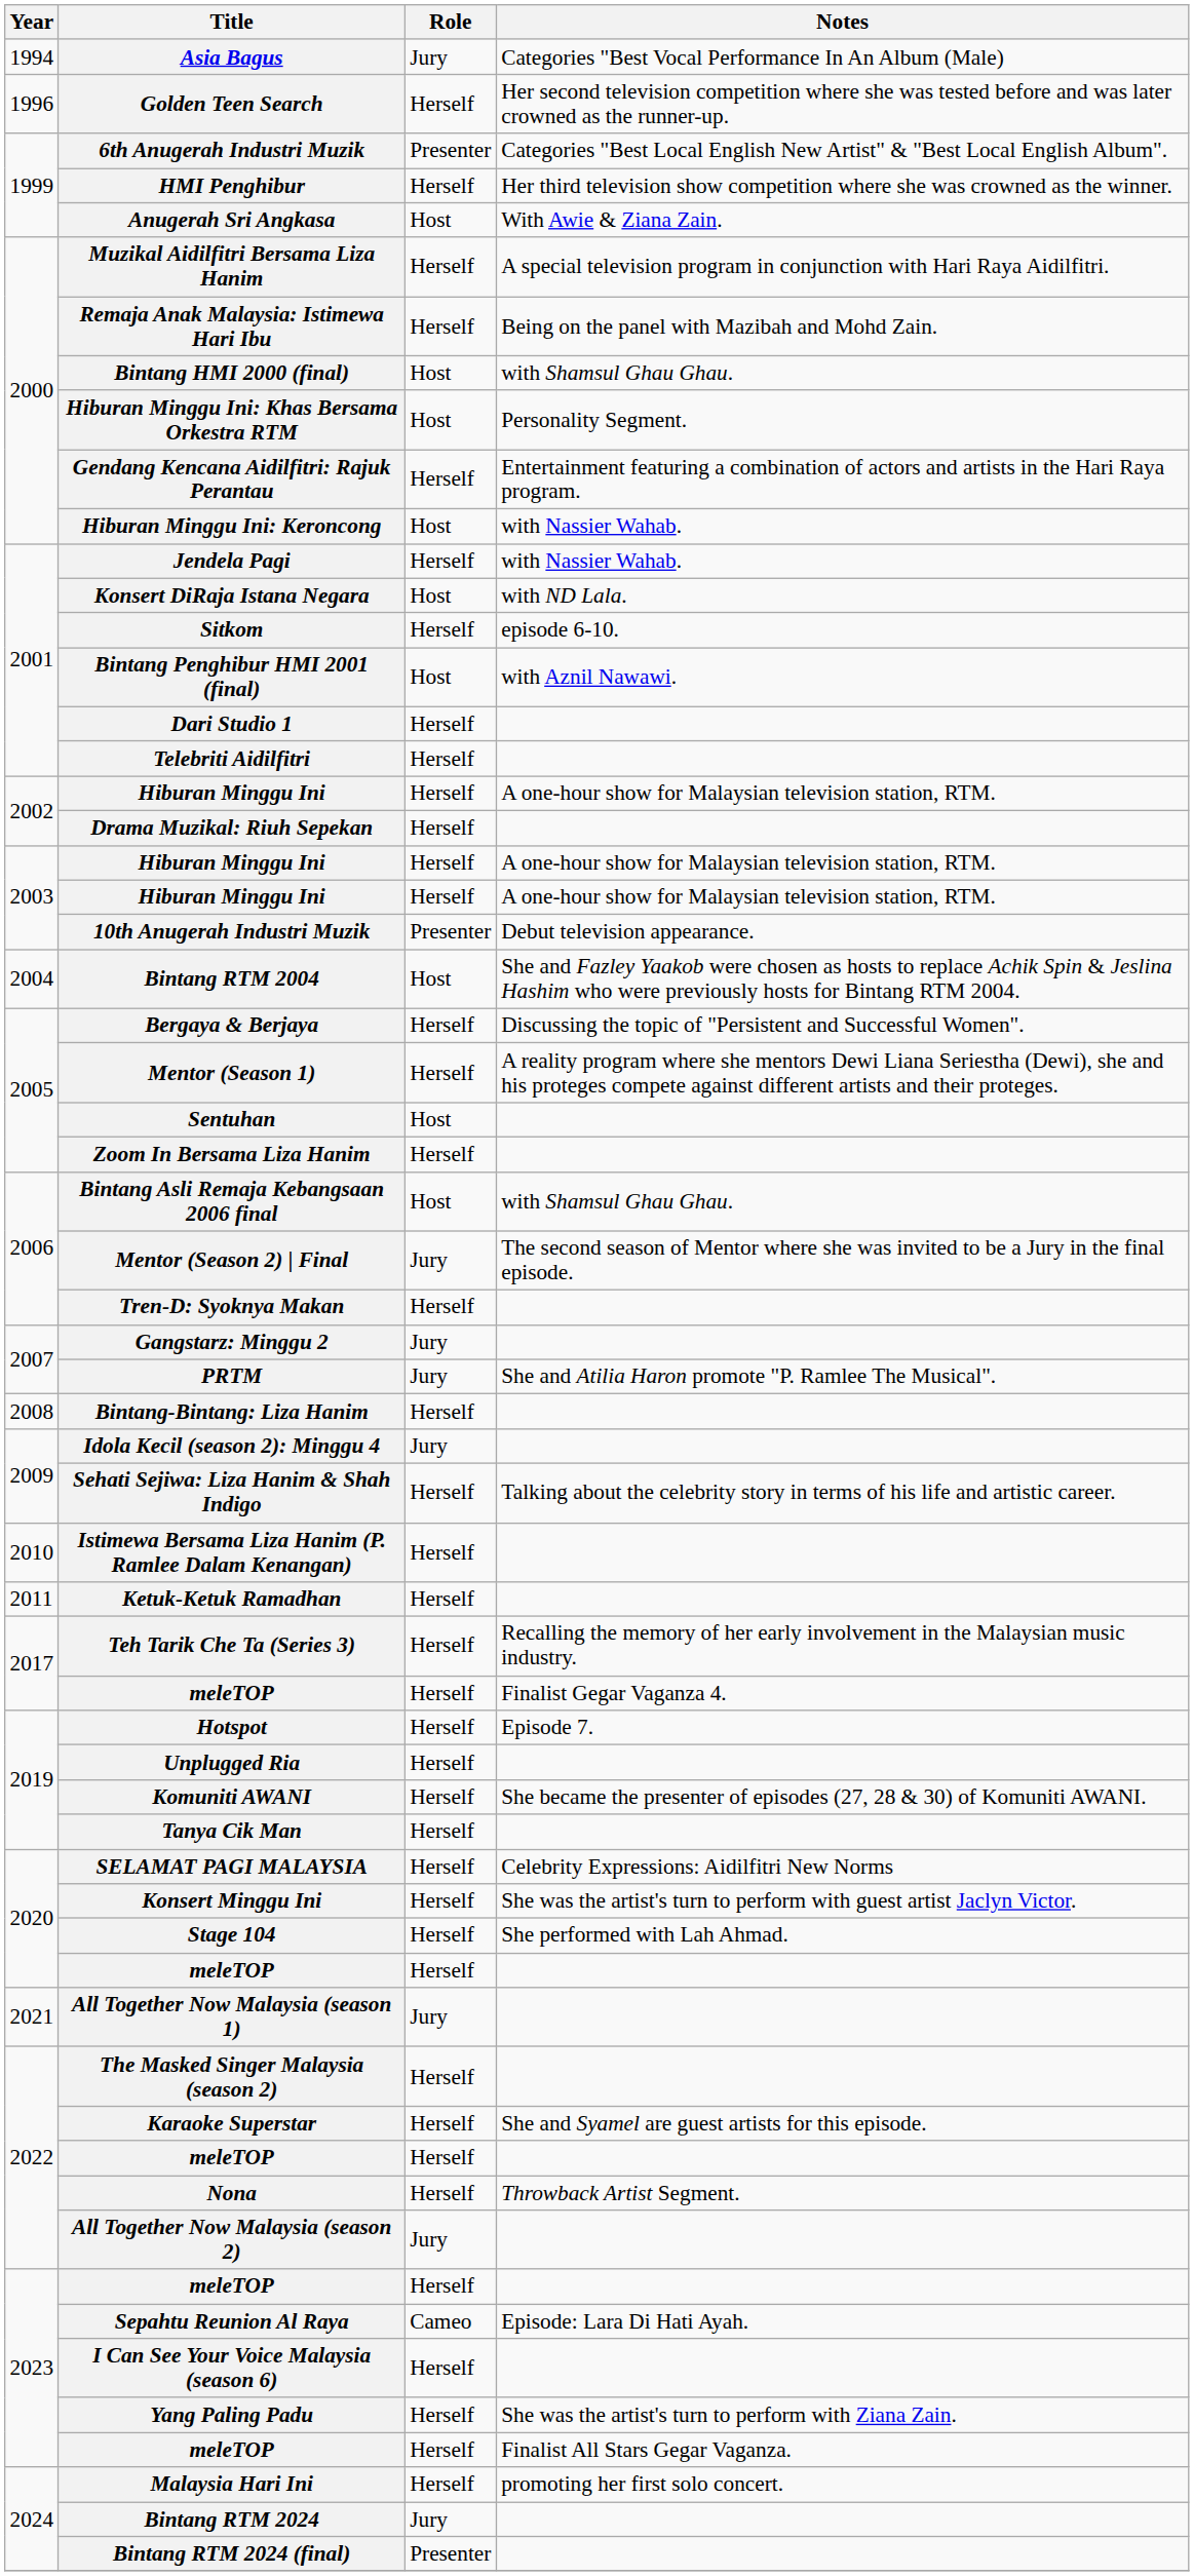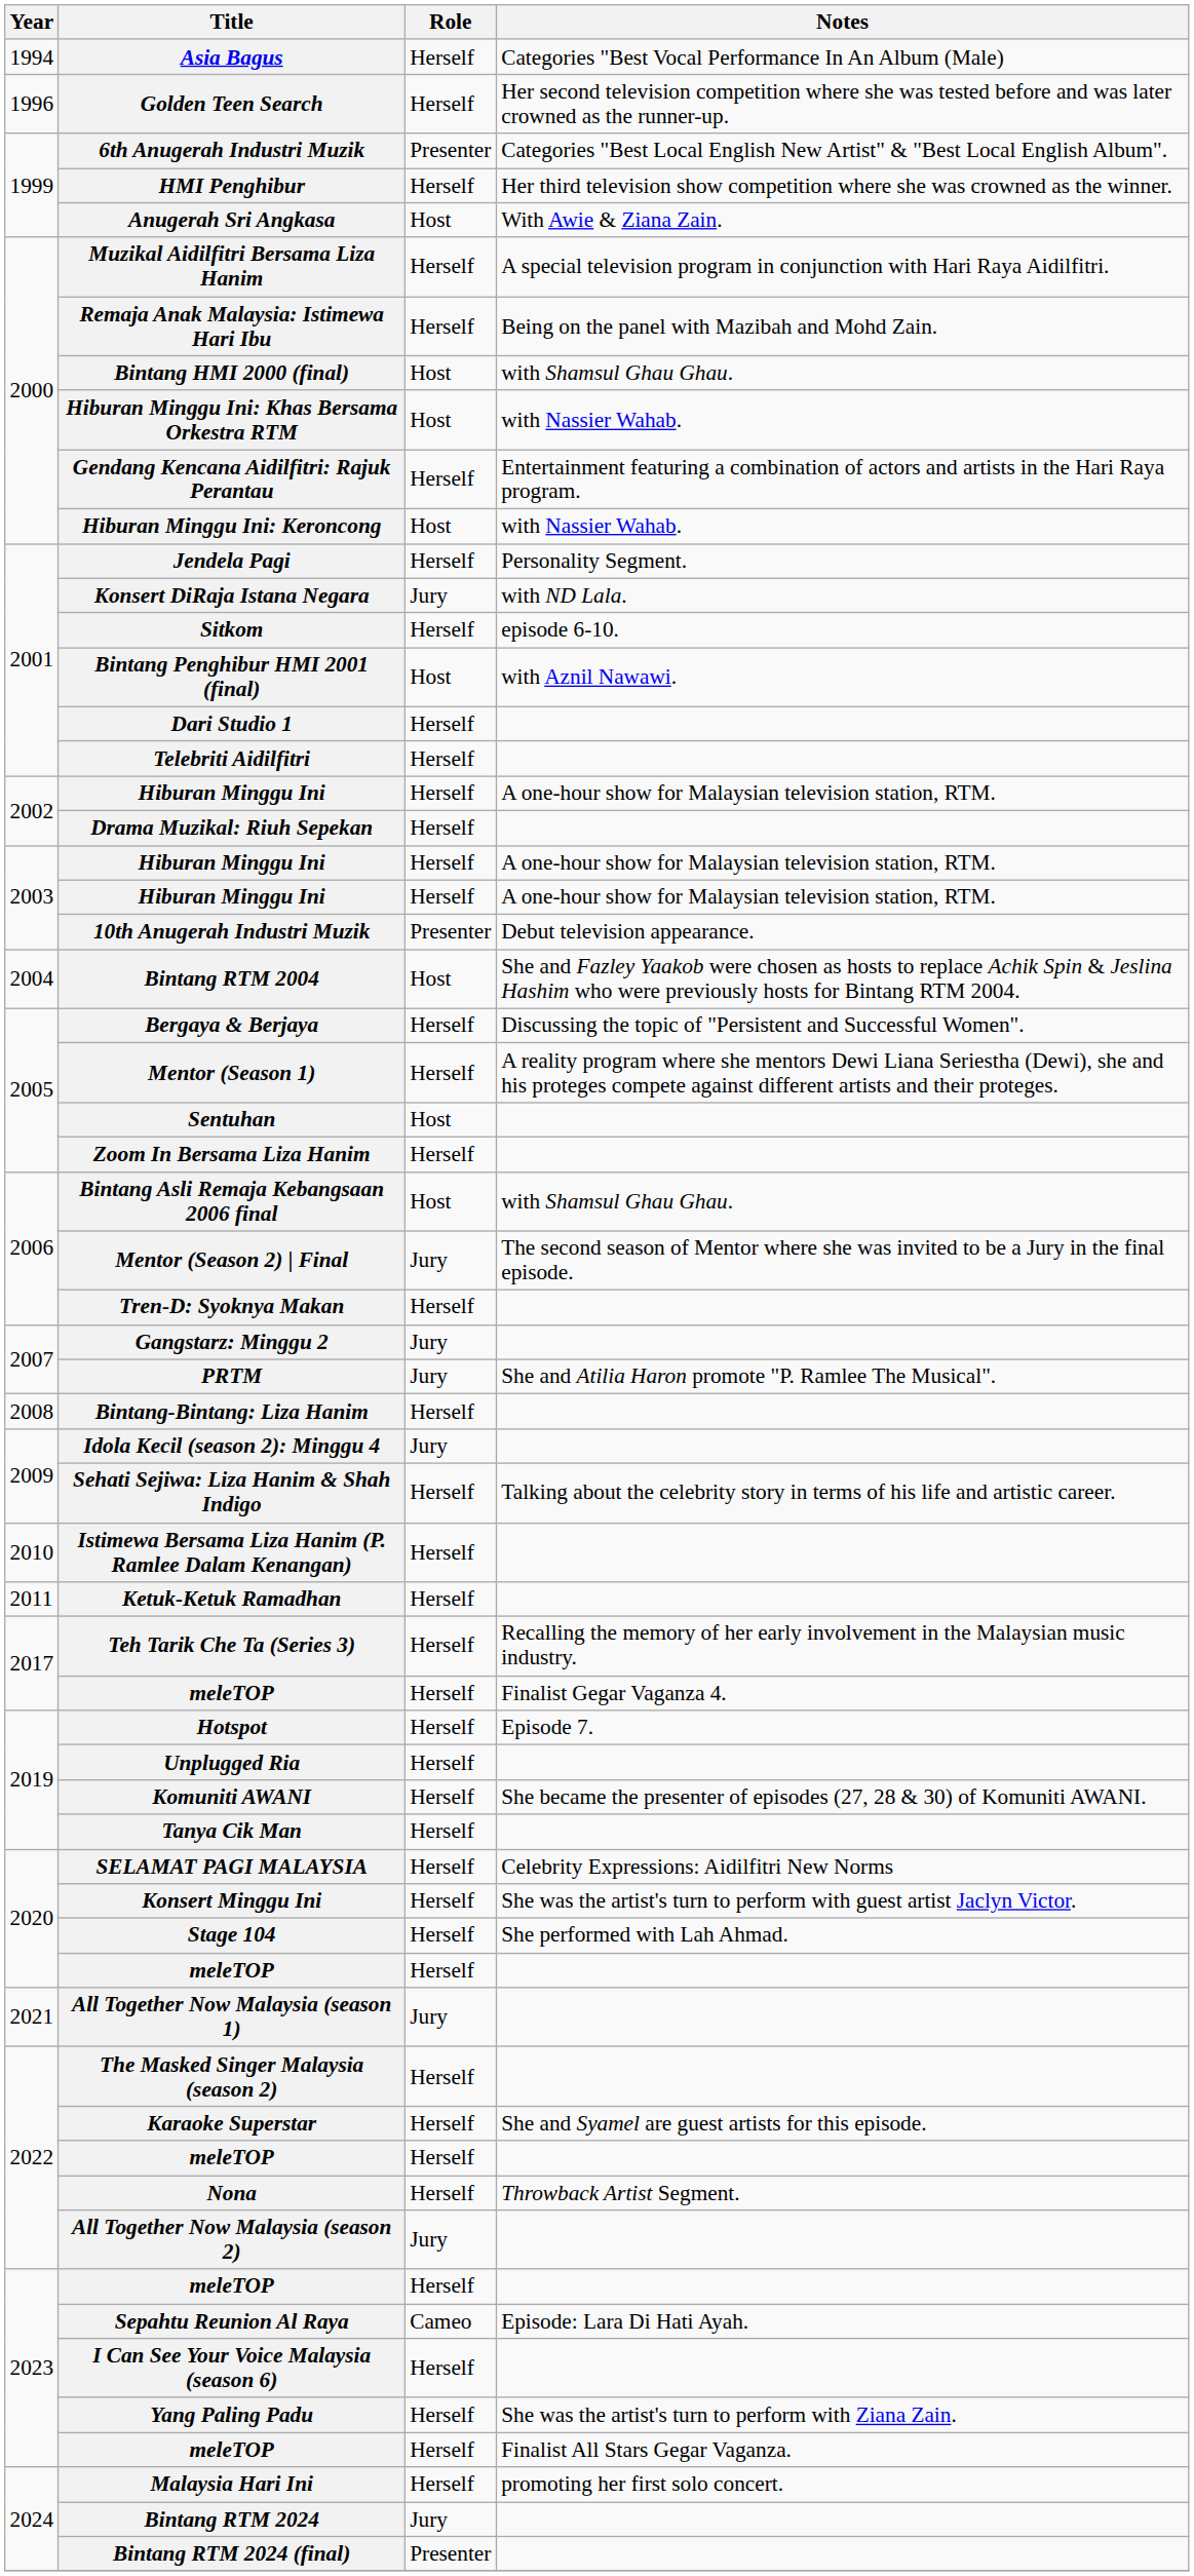 <table class="wikitable plainrowheaders sortable">
 <tr>
 <th scope="col">Year</th>
 <th scope="col">Title</th>
 <th scope="col">Role</th>
 <th scope="col" class="unsortable">Notes</th>
 </tr>
 <tr>
 <td>1994</td>
 <th scope="row"><em><a href='#'>Asia Bagus</a></em></th>
-<td>Jury</td>
+<td>Herself</td>
 <td>Categories "Best Vocal Performance In An Album (Male)</td>
 </tr>
 <tr>
 <td>1996</td>
 <th scope="row"><em>Golden Teen Search</em></th>
 <td>Herself</td>
 <td>Her second television competition where she was tested before and was later crowned as the runner-up.</td>
 </tr>
 <tr>
 <td rowspan="3">1999</td>
 <th scope="row"><em>6th Anugerah Industri Muzik</em></th>
 <td>Presenter</td>
 <td>Categories "Best Local English New Artist" & "Best Local English Album".</td>
 </tr>
 <tr>
 <th scope="row"><em>HMI Penghibur</em></th>
 <td>Herself</td>
 <td>Her third television show competition where she was crowned as the winner.</td>
 </tr>
 <tr>
 <th scope="row"><em>Anugerah Sri Angkasa</em></th>
 <td>Host</td>
 <td>With <a href='#'>Awie</a> & <a href='#'>Ziana Zain</a>.</td>
 </tr>
 <tr>
 <td rowspan="6">2000</td>
 <th scope="row"><em>Muzikal Aidilfitri Bersama Liza Hanim</em></th>
 <td>Herself</td>
 <td>A special television program in conjunction with Hari Raya Aidilfitri.</td>
 </tr>
 <tr>
 <th scope="row"><em>Remaja Anak Malaysia: Istimewa Hari Ibu</em></th>
 <td>Herself</td>
 <td>Being on the panel with Mazibah and Mohd Zain.</td>
 </tr>
 <tr>
 <th scope="row"><em>Bintang HMI 2000 (final)</em></th>
 <td>Host</td>
 <td>with <em>Shamsul Ghau Ghau</em>.</td>
 </tr>
 <tr>
 <th scope="row"><em>Hiburan Minggu Ini: Khas Bersama Orkestra RTM</em></th>
 <td>Host</td>
-<td>Personality Segment.</td>
+<td>with <a href='#'>Nassier Wahab</a>.</td>
 </tr>
 <tr>
 <th scope="row"><em>Gendang Kencana Aidilfitri: Rajuk Perantau</em></th>
 <td>Herself</td>
 <td>Entertainment featuring a combination of actors and artists in the Hari Raya program.</td>
 </tr>
 <tr>
 <th scope="row"><em>Hiburan Minggu Ini: Keroncong</em></th>
 <td>Host</td>
 <td>with <a href='#'>Nassier Wahab</a>.</td>
 </tr>
 <tr>
 <td rowspan="6">2001</td>
 <th scope="row"><em>Jendela Pagi</em></th>
 <td>Herself</td>
-<td>with <a href='#'>Nassier Wahab</a>.</td>
+<td>Personality Segment.</td>
 </tr>
 <tr>
 <th scope="row"><em>Konsert DiRaja Istana Negara</em></th>
-<td>Host</td>
+<td>Jury</td>
 <td>with <em>ND Lala</em>.</td>
 </tr>
 <tr>
 <th scope="row"><em>Sitkom</em></th>
 <td>Herself</td>
 <td>episode 6-10.</td>
 </tr>
 <tr>
 <th scope="row"><em>Bintang Penghibur HMI 2001 (final)</em></th>
 <td>Host</td>
 <td>with <a href='#'>Aznil Nawawi</a>.</td>
 </tr>
 <tr>
 <th scope="row"><em>Dari Studio 1</em></th>
 <td>Herself</td>
 <td></td>
 </tr>
 <tr>
 <th scope="row"><em>Telebriti Aidilfitri</em></th>
 <td>Herself</td>
 <td></td>
 </tr>
 <tr>
 <td rowspan="2">2002</td>
 <th scope="row"><em>Hiburan Minggu Ini</em></th>
 <td>Herself</td>
 <td>A one-hour show for Malaysian television station, RTM.</td>
 </tr>
 <tr>
 <th scope="row"><em>Drama Muzikal: Riuh Sepekan</em></th>
 <td>Herself</td>
 <td></td>
 </tr>
 <tr>
 <td rowspan="3">2003</td>
 <th scope="row"><em>Hiburan Minggu Ini</em></th>
 <td>Herself</td>
 <td>A one-hour show for Malaysian television station, RTM.</td>
 </tr>
 <tr>
 <th scope="row"><em>Hiburan Minggu Ini</em></th>
 <td>Herself</td>
 <td>A one-hour show for Malaysian television station, RTM.</td>
 </tr>
 <tr>
 <th scope="row"><em>10th Anugerah Industri Muzik</em></th>
 <td>Presenter</td>
 <td>Debut television appearance.</td>
 </tr>
 <tr>
 <td>2004</td>
 <th scope="row"><em>Bintang RTM 2004</em></th>
 <td>Host</td>
 <td>She and <em>Fazley Yaakob</em> were chosen as hosts to replace <em>Achik Spin</em> & <em>Jeslina Hashim</em> who were previously hosts for Bintang RTM 2004.</td>
 </tr>
 <tr>
 <td rowspan="4">2005</td>
 <th scope="row"><em>Bergaya & Berjaya</em></th>
 <td>Herself</td>
 <td>Discussing the topic of "Persistent and Successful Women".</td>
 </tr>
 <tr>
 <th scope="row"><em>Mentor (Season 1)</em></th>
 <td>Herself</td>
 <td>A reality program where she mentors Dewi Liana Seriestha (Dewi), she and his proteges compete against different artists and their proteges.</td>
 </tr>
 <tr>
 <th scope="row"><em>Sentuhan</em></th>
 <td>Host</td>
 <td></td>
 </tr>
 <tr>
 <th scope="row"><em>Zoom In Bersama Liza Hanim</em></th>
 <td>Herself</td>
 <td></td>
 </tr>
 <tr>
 <td rowspan="3">2006</td>
 <th scope="row"><em>Bintang Asli Remaja Kebangsaan 2006 final</em></th>
 <td>Host</td>
 <td>with <em>Shamsul Ghau Ghau</em>.</td>
 </tr>
 <tr>
 <th scope="row"><em>Mentor (Season 2) | Final</em></th>
 <td>Jury</td>
 <td>The second season of Mentor where she was invited to be a Jury in the final episode.</td>
 </tr>
 <tr>
 <th scope="row"><em>Tren-D: Syoknya Makan</em></th>
 <td>Herself</td>
 <td></td>
 </tr>
 <tr>
 <td rowspan="2">2007</td>
 <th scope="row"><em>Gangstarz: Minggu 2</em></th>
 <td>Jury</td>
 <td></td>
 </tr>
 <tr>
 <th scope="row"><em>PRTM</em></th>
 <td>Jury</td>
 <td>She and <em>Atilia Haron</em> promote "P. Ramlee The Musical".</td>
 </tr>
 <tr>
 <td>2008</td>
 <th scope="row"><em>Bintang-Bintang: Liza Hanim</em></th>
 <td>Herself</td>
 <td></td>
 </tr>
 <tr>
 <td rowspan="2">2009</td>
 <th scope="row"><em>Idola Kecil (season 2): Minggu 4</em></th>
 <td>Jury</td>
 <td></td>
 </tr>
 <tr>
 <th scope="row"><em>Sehati Sejiwa: Liza Hanim & Shah Indigo</em></th>
 <td>Herself</td>
 <td>Talking about the celebrity story in terms of his life and artistic career.</td>
 </tr>
 <tr>
 <td>2010</td>
 <th scope="row"><em>Istimewa Bersama Liza Hanim (P. Ramlee Dalam Kenangan)</em></th>
 <td>Herself</td>
 <td></td>
 </tr>
 <tr>
 <td>2011</td>
 <th scope="row"><em>Ketuk-Ketuk Ramadhan</em></th>
 <td>Herself</td>
 <td></td>
 </tr>
 <tr>
 <td rowspan="2">2017</td>
 <th scope="row"><em>Teh Tarik Che Ta (Series 3)</em></th>
 <td>Herself</td>
 <td>Recalling the memory of her early involvement in the Malaysian music industry.</td>
 </tr>
 <tr>
 <th scope="row"><em>meleTOP</em></th>
 <td>Herself</td>
 <td>Finalist Gegar Vaganza 4.</td>
 </tr>
 <tr>
 <td rowspan="4">2019</td>
 <th scope="row"><em>Hotspot</em></th>
 <td>Herself</td>
 <td>Episode 7.</td>
 </tr>
 <tr>
 <th scope="row"><em>Unplugged Ria</em></th>
 <td>Herself</td>
 <td></td>
 </tr>
 <tr>
 <th scope="row"><em>Komuniti AWANI</em></th>
 <td>Herself</td>
 <td>She became the presenter of episodes (27, 28 & 30) of Komuniti AWANI.</td>
 </tr>
 <tr>
 <th scope="row"><em>Tanya Cik Man</em></th>
 <td>Herself</td>
 <td></td>
 </tr>
 <tr>
 <td rowspan="4">2020</td>
 <th scope="row"><em>SELAMAT PAGI MALAYSIA</em></th>
 <td>Herself</td>
 <td>Celebrity Expressions: Aidilfitri New Norms</td>
 </tr>
 <tr>
 <th scope="row"><em>Konsert Minggu Ini</em></th>
 <td>Herself</td>
 <td>She was the artist's turn to perform with guest artist <a href='#'>Jaclyn Victor</a>.</td>
 </tr>
 <tr>
 <th scope="row"><em>Stage 104</em></th>
 <td>Herself</td>
 <td>She performed with Lah Ahmad.</td>
 </tr>
 <tr>
 <th scope="row"><em>meleTOP</em></th>
 <td>Herself</td>
 <td></td>
 </tr>
 <tr>
 <td>2021</td>
 <th scope="row"><em>All Together Now Malaysia (season 1)</em></th>
 <td>Jury</td>
 <td></td>
 </tr>
 <tr>
 <td rowspan="5">2022</td>
 <th scope="row"><em>The Masked Singer Malaysia (season 2)</em></th>
 <td>Herself</td>
 <td></td>
 </tr>
 <tr>
 <th scope="row"><em>Karaoke Superstar</em></th>
 <td>Herself</td>
 <td>She and <em>Syamel</em> are guest artists for this episode.</td>
 </tr>
 <tr>
 <th scope="row"><em>meleTOP</em></th>
 <td>Herself</td>
 <td></td>
 </tr>
 <tr>
 <th scope="row"><em>Nona</em></th>
 <td>Herself</td>
 <td><em>Throwback Artist</em> Segment.</td>
 </tr>
 <tr>
 <th scope="row"><em>All Together Now Malaysia (season 2)</em></th>
 <td>Jury</td>
 <td></td>
 </tr>
 <tr>
 <td rowspan="5">2023</td>
 <th scope="row"><em>meleTOP</em></th>
 <td>Herself</td>
 <td></td>
 </tr>
 <tr>
 <th scope="row"><em>Sepahtu Reunion Al Raya</em></th>
 <td>Cameo</td>
 <td>Episode: Lara Di Hati Ayah.</td>
 </tr>
 <tr>
 <th scope="row"><em>I Can See Your Voice Malaysia (season 6)</em></th>
 <td>Herself</td>
 <td></td>
 </tr>
 <tr>
 <th scope="row"><em>Yang Paling Padu</em></th>
 <td>Herself</td>
 <td>She was the artist's turn to perform with <a href='#'>Ziana Zain</a>.</td>
 </tr>
 <tr>
 <th scope="row"><em>meleTOP</em></th>
 <td>Herself</td>
 <td>Finalist All Stars Gegar Vaganza.</td>
 </tr>
 <tr>
 <td rowspan="3">2024</td>
 <th scope="row"><em>Malaysia Hari Ini</em></th>
 <td>Herself</td>
 <td>promoting her first solo concert.</td>
 </tr>
 <tr>
 <th scope="row"><em>Bintang RTM 2024</em></th>
 <td>Jury</td>
 <td></td>
 </tr>
 <tr>
 <th scope="row"><em>Bintang RTM 2024 (final)</em></th>
 <td>Presenter</td>
 <td></td>
 </tr>
 <tr>
 </tr>
 </table>
